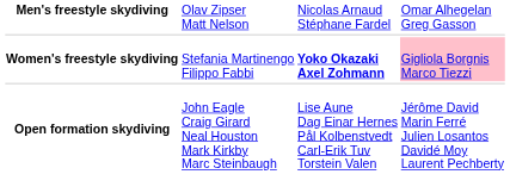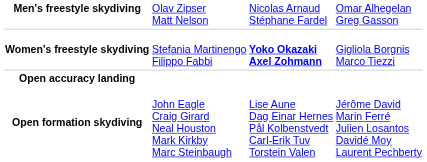 <table>
 <tr>
 <th scope="row">Men's freestyle skydiving</th>
 <td><br><a href='#'>Olav Zipser</a><br><a href='#'>Matt Nelson</a></td>
 <td><br><a href='#'>Nicolas Arnaud</a><br><a href='#'>Stéphane Fardel</a></td>
 <td><br><a href='#'>Omar Alhegelan</a><br><a href='#'>Greg Gasson</a></td>
 </tr>
 <tr bgcolor=#DDDDDD>
 <td colspan=4></td>
 </tr>
 <tr>
 <th scope="row">Women's freestyle skydiving</th>
 <td><br><a href='#'>Stefania Martinengo</a><br><a href='#'>Filippo Fabbi</a></td>
 <td><strong><br><a href='#'>Yoko Okazaki</a><br><a href='#'>Axel Zohmann</a></strong></td>
-<td style="background: pink;"><br><a href='#'>Gigliola Borgnis</a><br><a href='#'>Marco Tiezzi</a></td>
+<td><br><a href='#'>Gigliola Borgnis</a><br><a href='#'>Marco Tiezzi</a></td>
 </tr>
 <tr bgcolor=#DDDDDD>
 <td colspan=4></td>
+</tr>
+<tr>
+<th scope="row">Open accuracy landing</th>
+<td></td>
+<td></td>
+<td></td>
 </tr>
 <tr>
 <th scope="row">Open formation skydiving</th>
 <td><br><a href='#'>John Eagle</a><br><a href='#'>Craig Girard</a><br><a href='#'>Neal Houston</a><br><a href='#'>Mark Kirkby</a><br><a href='#'>Marc Steinbaugh</a></td>
 <td><br><a href='#'>Lise Aune</a><br><a href='#'>Dag Einar Hernes</a><br><a href='#'>Pål Kolbenstvedt</a><br><a href='#'>Carl-Erik Tuv</a><br><a href='#'>Torstein Valen</a></td>
 <td><br><a href='#'>Jérôme David</a><br><a href='#'>Marin Ferré</a><br><a href='#'>Julien Losantos</a><br><a href='#'>Davidé Moy</a><br><a href='#'>Laurent Pechberty</a></td>
 </tr>
 </table>
